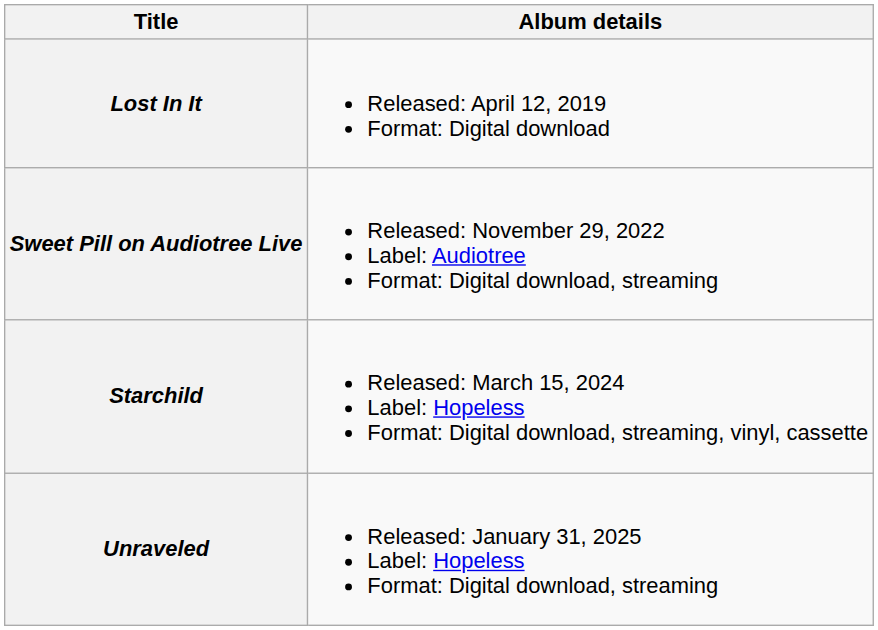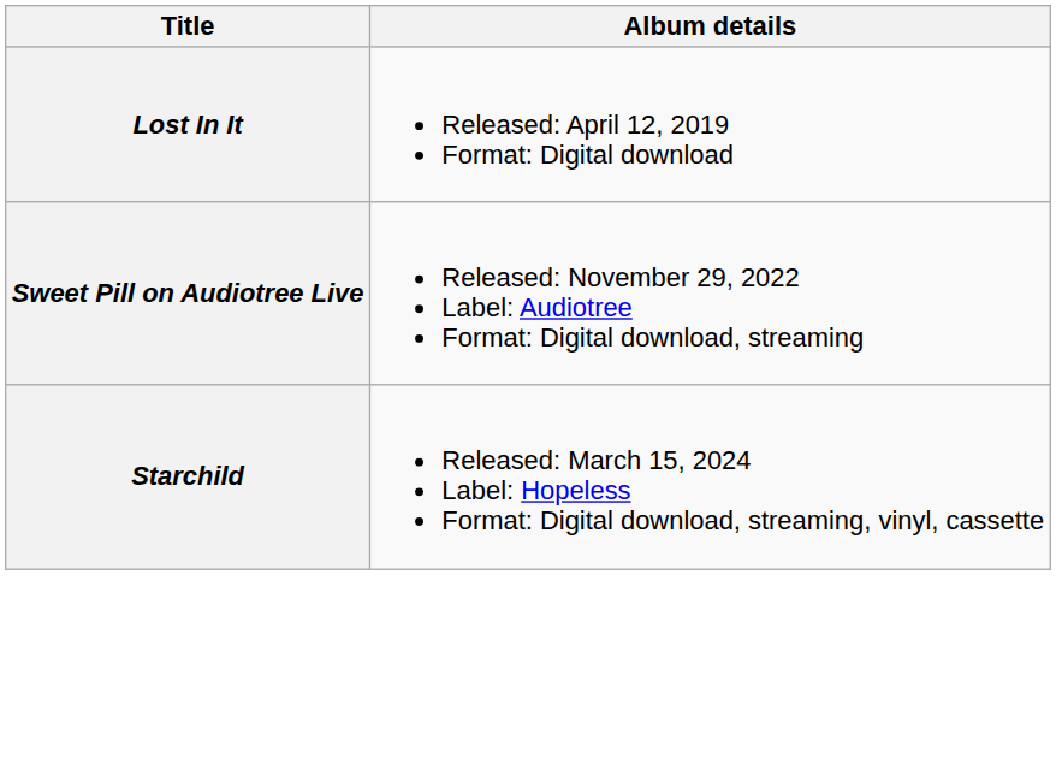 <table class="wikitable plainrowheaders">
 <tr>
 <th scope="col">Title</th>
 <th scope="col">Album details</th>
 </tr>
 <tr>
 <th scope="row"><em>Lost In It</em></th>
 <td><br><ul><li>Released: April 12, 2019</li><li>Format: Digital download</li></ul></td>
 </tr>
 <tr>
 <th scope="row"><em>Sweet Pill on Audiotree Live</em></th>
 <td><br><ul><li>Released: November 29, 2022</li><li>Label: <a href='#'>Audiotree</a></li><li>Format: Digital download, streaming</li></ul></td>
 </tr>
 <tr>
 <th scope="row"><em>Starchild</em></th>
 <td><br><ul><li>Released: March 15, 2024</li><li>Label: <a href='#'>Hopeless</a></li><li>Format: Digital download, streaming, vinyl, cassette</li></ul></td>
 </tr>
-<tr>
-<th scope="row"><em>Unraveled</em></th>
-<td><br><ul><li>Released: January 31, 2025</li><li>Label: <a href='#'>Hopeless</a></li><li>Format: Digital download, streaming</li></ul></td>
-</tr>
 </table>
